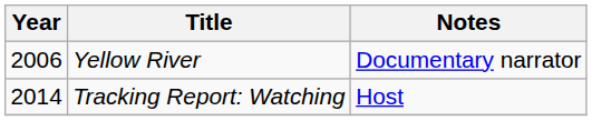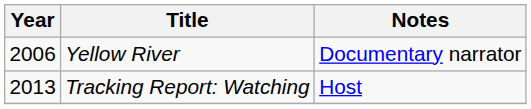 <table class="wikitable sortable">
 <tr>
 <th width=10>Year</th>
 <th>Title</th>
 <th>Notes</th>
 </tr>
 <tr>
 <td>2006</td>
 <td><em>Yellow River</em></td>
 <td><a href='#'>Documentary</a> narrator</td>
 </tr>
 <tr>
-<td>2014</td>
+<td>2013</td>
 <td><em>Tracking Report: Watching</em></td>
 <td><a href='#'>Host</a></td>
 </tr>
 <tr>
 </tr>
 </table>
